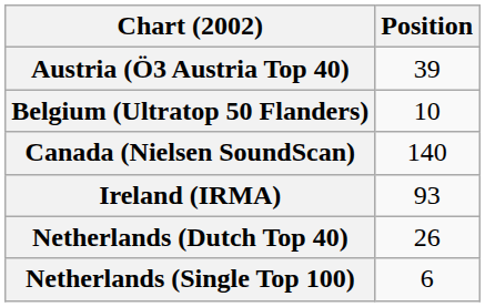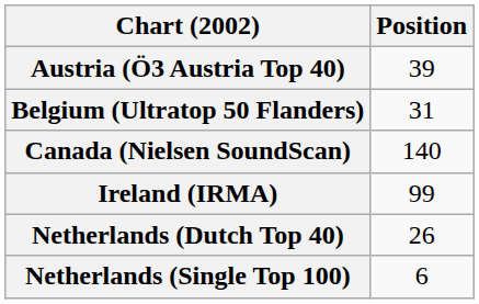 <table class="wikitable plainrowheaders sortable">
 <tr>
 <th>Chart (2002)</th>
 <th>Position</th>
 </tr>
 <tr>
 <th scope="row">Austria (Ö3 Austria Top 40)</th>
 <td align="center">39</td>
 </tr>
 <tr>
 <th scope="row">Belgium (Ultratop 50 Flanders)</th>
-<td align="center">10</td>
+<td align="center">31</td>
 </tr>
 <tr>
 <th scope="row">Canada (Nielsen SoundScan)</th>
 <td align="center">140</td>
 </tr>
 <tr>
 <th scope="row">Ireland (IRMA)</th>
-<td align="center">93</td>
+<td align="center">99</td>
 </tr>
 <tr>
 <th scope="row">Netherlands (Dutch Top 40)</th>
 <td align="center">26</td>
 </tr>
 <tr>
 <th scope="row">Netherlands (Single Top 100)</th>
 <td align="center">6</td>
 </tr>
 </table>
